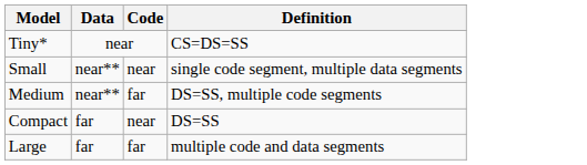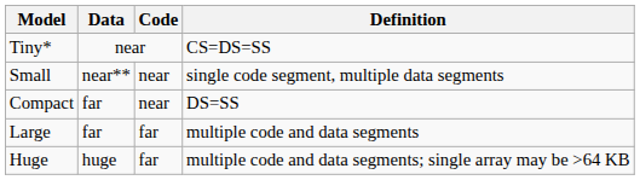 <table class="wikitable">
 <tr>
 <th>Model</th>
 <th>Data</th>
 <th>Code</th>
 <th>Definition</th>
 </tr>
 <tr>
 <td>Tiny*</td>
 <td colspan="2" align="center">near</td>
 <td>CS=DS=SS</td>
 </tr>
 <tr>
 <td>Small</td>
 <td>near**</td>
 <td>near</td>
 <td>single code segment, multiple data segments</td>
 </tr>
 <tr>
-<td>Medium</td>
-<td>near**</td>
-<td>far</td>
-<td>DS=SS, multiple code segments</td>
-</tr>
-<tr>
 <td>Compact</td>
 <td>far</td>
 <td>near</td>
 <td>DS=SS</td>
 </tr>
 <tr>
 <td>Large</td>
 <td>far</td>
 <td>far</td>
 <td>multiple code and data segments</td>
 </tr>
+<tr>
+<td>Huge</td>
+<td>huge</td>
+<td>far</td>
+<td>multiple code and data segments; single array may be >64 KB</td>
+</tr>
 </table>
